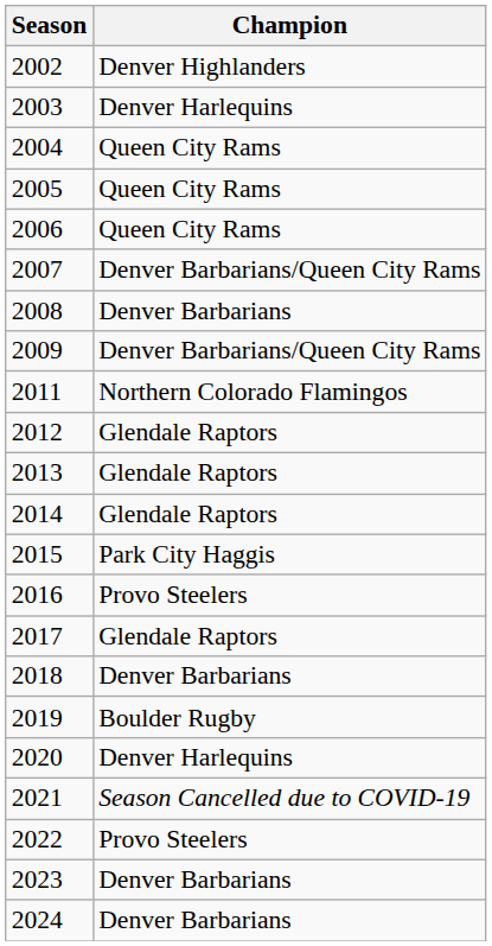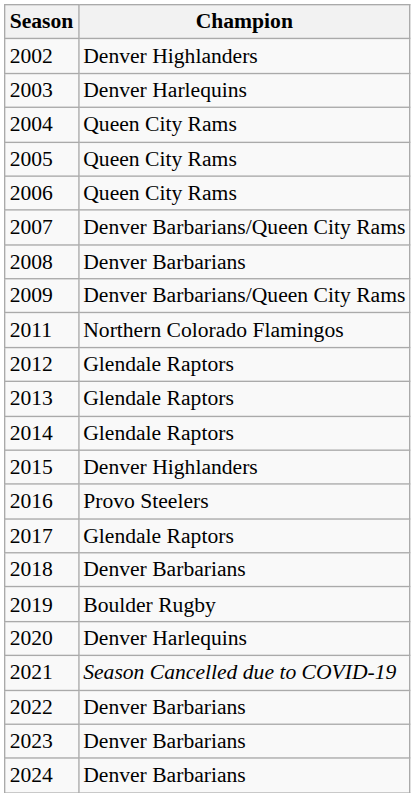 <table class="wikitable">
 <tr>
 <th>Season</th>
 <th>Champion</th>
 </tr>
 <tr>
 <td>2002</td>
 <td>Denver Highlanders</td>
 </tr>
 <tr>
 <td>2003</td>
 <td>Denver Harlequins</td>
 </tr>
 <tr>
 <td>2004</td>
 <td>Queen City Rams</td>
 </tr>
 <tr>
 <td>2005</td>
 <td>Queen City Rams</td>
 </tr>
 <tr>
 <td>2006</td>
 <td>Queen City Rams</td>
 </tr>
 <tr>
 <td>2007</td>
 <td>Denver Barbarians/Queen City Rams</td>
 </tr>
 <tr>
 <td>2008</td>
 <td>Denver Barbarians</td>
 </tr>
 <tr>
 <td>2009</td>
 <td>Denver Barbarians/Queen City Rams</td>
 </tr>
 <tr>
 <td>2011</td>
 <td>Northern Colorado Flamingos</td>
 </tr>
 <tr>
 <td>2012</td>
 <td>Glendale Raptors</td>
 </tr>
 <tr>
 <td>2013</td>
 <td>Glendale Raptors</td>
 </tr>
 <tr>
 <td>2014</td>
 <td>Glendale Raptors</td>
 </tr>
 <tr>
 <td>2015</td>
-<td>Park City Haggis</td>
+<td>Denver Highlanders</td>
 </tr>
 <tr>
 <td>2016</td>
 <td>Provo Steelers</td>
 </tr>
 <tr>
 <td>2017</td>
 <td>Glendale Raptors</td>
 </tr>
 <tr>
 <td>2018</td>
 <td>Denver Barbarians</td>
 </tr>
 <tr>
 <td>2019</td>
 <td>Boulder Rugby</td>
 </tr>
 <tr>
 <td>2020</td>
 <td>Denver Harlequins</td>
 </tr>
 <tr>
 <td>2021</td>
 <td><em>Season Cancelled due to COVID-19</em></td>
 </tr>
 <tr>
 <td>2022</td>
-<td>Provo Steelers</td>
+<td>Denver Barbarians</td>
 </tr>
 <tr>
 <td>2023</td>
 <td>Denver Barbarians</td>
 </tr>
 <tr>
 <td>2024</td>
 <td>Denver Barbarians</td>
 </tr>
 </table>
